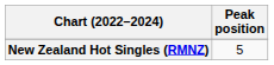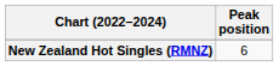 <table class="wikitable sortable plainrowheaders" style="text-align:center">
 <tr>
 <th scope="col">Chart (2022–2024)</th>
 <th scope="col">Peak<br>position</th>
 </tr>
 <tr>
 </tr>
 <tr>
 <th scope="row">New Zealand Hot Singles (<a href='#'>RMNZ</a>)</th>
-<td>5</td>
+<td>6</td>
 </tr>
 </table>
